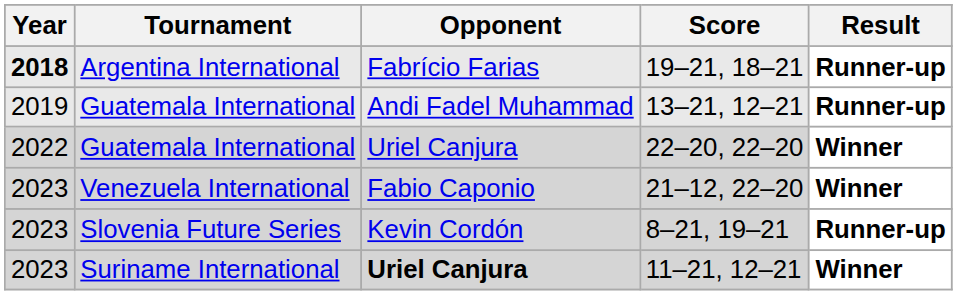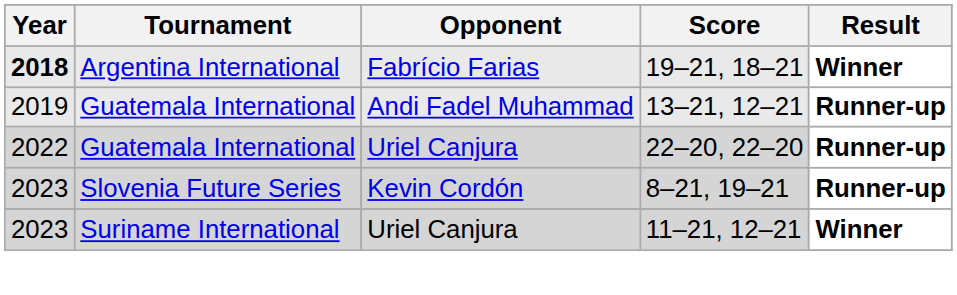 <table class="sortable wikitable" style="font-size: 90%;">
 <tr>
 <th>Year</th>
 <th>Tournament</th>
 <th>Opponent</th>
 <th>Score</th>
 <th>Result</th>
 </tr>
 <tr style="background:#E9E9E9">
 <td align="center"><strong>2018</strong></td>
 <td align="left"><a href='#'>Argentina International</a></td>
 <td align="left"> <a href='#'>Fabrício Farias</a></td>
 <td align="left">19–21, 18–21</td>
-<td style="text-align:left; background:white"> <strong>Runner-up</strong></td>
+<td style="text-align:left; background:white"> <strong>Winner</strong></td>
 </tr>
 <tr style="background:#E9E9E9">
 <td align="center">2019</td>
 <td align="left"><a href='#'>Guatemala International</a></td>
 <td align="left"> <a href='#'>Andi Fadel Muhammad</a></td>
 <td align="left">13–21, 12–21</td>
 <td style="text-align:left; background:white"> <strong>Runner-up</strong></td>
 </tr>
 <tr style="background:#D5D5D5">
 <td align="center">2022</td>
 <td align="left"><a href='#'>Guatemala International</a></td>
 <td align="left"> <a href='#'>Uriel Canjura</a></td>
 <td align="left">22–20, 22–20</td>
-<td style="text-align:left; background:white"> <strong>Winner</strong></td>
-</tr>
-<tr style="background:#D5D5D5">
-<td align="center">2023</td>
-<td align="left"><a href='#'>Venezuela International</a></td>
-<td align="left"> <a href='#'>Fabio Caponio</a></td>
-<td align="left">21–12, 22–20</td>
-<td style="text-align:left; background:white"> <strong>Winner</strong></td>
+<td style="text-align:left; background:white"> <strong>Runner-up</strong></td>
 </tr>
 <tr style="background:#D5D5D5">
 <td align="center">2023</td>
 <td align="left"><a href='#'>Slovenia Future Series</a></td>
 <td align="left"> <a href='#'>Kevin Cordón</a></td>
 <td align="left">8–21, 19–21</td>
 <td style="text-align:left; background:white"> <strong>Runner-up</strong></td>
 </tr>
 <tr style="background:#D5D5D5">
 <td align="center">2023</td>
 <td align="left"><a href='#'>Suriname International</a></td>
-<td align="left"><strong> Uriel Canjura</strong></td>
+<td align="left"> Uriel Canjura</td>
 <td align="left">11–21, 12–21</td>
 <td style="text-align:left; background:white"> <strong>Winner</strong></td>
 </tr>
 </table>
